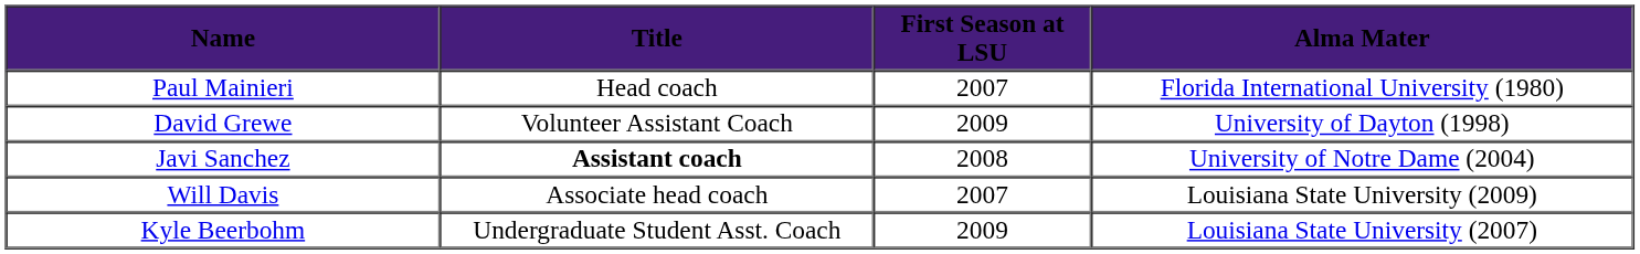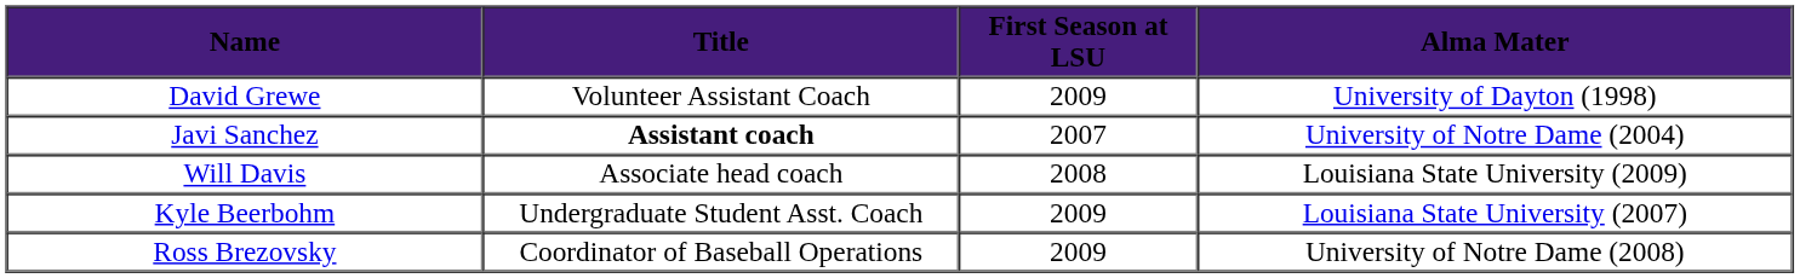 <table cellpadding="1" border="1" cellspacing="0" width="80%">
 <tr>
 <th bgcolor="#461D7C" width="20%"><span>Name</span></th>
 <th bgcolor="#461D7C" width="20%"><span>Title</span></th>
 <th bgcolor="#461D7C" width="10%"><span>First Season at LSU</span></th>
 <th bgcolor="#461D7C" width="25%"><span>Alma Mater</span></th>
-</tr>
-<tr align="center">
-<td><a href='#'>Paul Mainieri</a></td>
-<td>Head coach</td>
-<td>2007</td>
-<td><a href='#'>Florida International University</a> (1980)</td>
 </tr>
 <tr align="center">
 <td><a href='#'>David Grewe</a></td>
 <td>Volunteer Assistant Coach</td>
 <td>2009</td>
 <td><a href='#'>University of Dayton</a> (1998)</td>
 </tr>
 <tr align="center">
 <td><a href='#'>Javi Sanchez</a></td>
 <td><strong>Assistant coach</strong></td>
-<td>2008</td>
+<td>2007</td>
 <td><a href='#'>University of Notre Dame</a> (2004)</td>
 </tr>
 <tr align="center">
 <td><a href='#'>Will Davis</a></td>
 <td>Associate head coach</td>
-<td>2007</td>
+<td>2008</td>
 <td>Louisiana State University (2009)</td>
 </tr>
 <tr align="center">
 <td><a href='#'>Kyle Beerbohm</a></td>
 <td>Undergraduate Student Asst. Coach</td>
 <td>2009</td>
 <td><a href='#'>Louisiana State University</a> (2007)</td>
 </tr>
+<tr align="center">
+<td><a href='#'>Ross Brezovsky</a></td>
+<td>Coordinator of Baseball Operations</td>
+<td>2009</td>
+<td>University of Notre Dame (2008)</td>
+</tr>
 </table>
